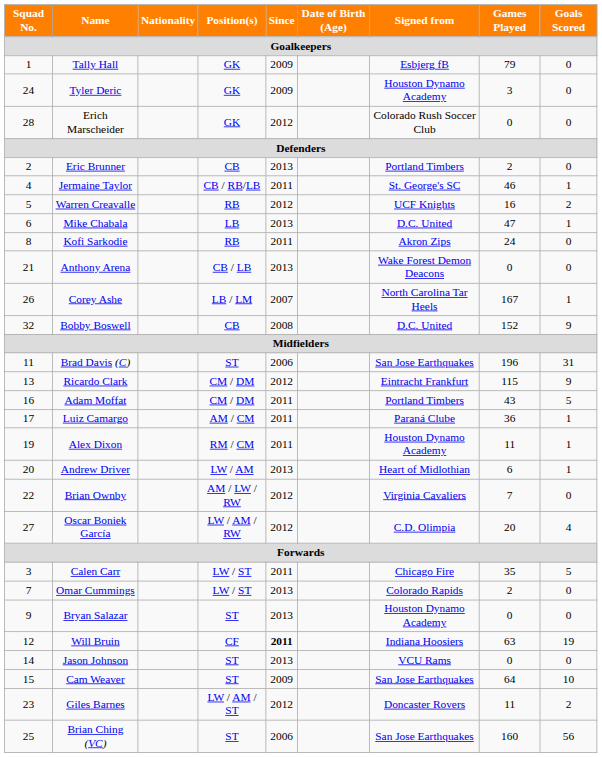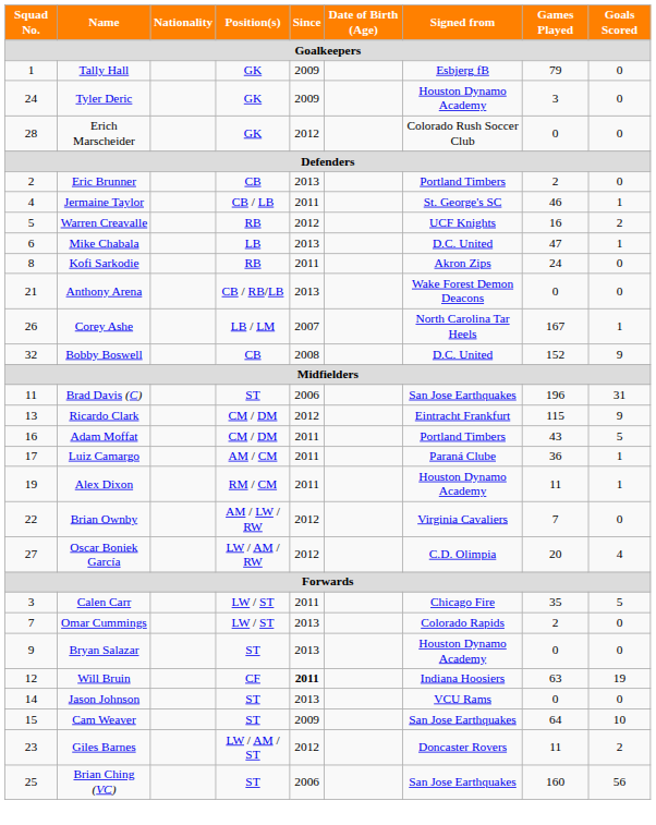 <table class="wikitable" style="text-align:center; font-size:90%; width:85%;">
 <tr>
 <th style="background:#FF8000; color:white; text-align:center;">Squad No.</th>
 <th style="background:#FF8000; color:white; text-align:center;">Name</th>
 <th style="background:#FF8000; color:white; text-align:center;">Nationality</th>
 <th style="background:#FF8000; color:white; text-align:center;">Position(s)</th>
 <th style="background:#FF8000; color:white; text-align:center;">Since</th>
 <th style="background:#FF8000; color:white; text-align:center;">Date of Birth (Age)</th>
 <th style="background:#FF8000; color:white; text-align:center;">Signed from</th>
 <th style="background:#FF8000; color:white; text-align:center;">Games Played</th>
 <th style="background:#FF8000; color:white; text-align:center;">Goals Scored</th>
 </tr>
 <tr>
 <th colspan=9 style="background:#dcdcdc; text-align:center;">Goalkeepers</th>
 </tr>
 <tr>
 <td>1</td>
 <td><a href='#'>Tally Hall</a></td>
 <td></td>
 <td><a href='#'>GK</a></td>
 <td>2009</td>
 <td></td>
 <td> <a href='#'>Esbjerg fB</a></td>
 <td>79</td>
 <td>0</td>
 </tr>
 <tr>
 <td>24</td>
 <td><a href='#'>Tyler Deric</a></td>
 <td></td>
 <td><a href='#'>GK</a></td>
 <td>2009</td>
 <td></td>
 <td> <a href='#'>Houston Dynamo Academy</a></td>
 <td>3</td>
 <td>0</td>
 </tr>
 <tr>
 <td>28</td>
 <td>Erich Marscheider</td>
 <td></td>
 <td><a href='#'>GK</a></td>
 <td>2012</td>
 <td></td>
 <td> Colorado Rush Soccer Club</td>
 <td>0</td>
 <td>0</td>
 </tr>
 <tr>
 <th colspan=9 style="background:#dcdcdc; text-align:center;">Defenders</th>
 </tr>
 <tr>
 <td>2</td>
 <td><a href='#'>Eric Brunner</a></td>
 <td></td>
 <td><a href='#'>CB</a></td>
 <td>2013</td>
 <td></td>
 <td> <a href='#'>Portland Timbers</a></td>
 <td>2</td>
 <td>0</td>
 </tr>
 <tr>
 <td>4</td>
 <td><a href='#'>Jermaine Taylor</a></td>
 <td></td>
-<td><a href='#'>CB</a> / <a href='#'>RB</a>/<a href='#'>LB</a></td>
+<td><a href='#'>CB</a> / <a href='#'>LB</a></td>
 <td>2011</td>
 <td></td>
 <td> <a href='#'>St. George's SC</a></td>
 <td>46</td>
 <td>1</td>
 </tr>
 <tr>
 <td>5</td>
 <td><a href='#'>Warren Creavalle</a></td>
 <td></td>
 <td><a href='#'>RB</a></td>
 <td>2012</td>
 <td></td>
 <td> <a href='#'>UCF Knights</a></td>
 <td>16</td>
 <td>2</td>
 </tr>
 <tr>
 <td>6</td>
 <td><a href='#'>Mike Chabala</a></td>
 <td></td>
 <td><a href='#'>LB</a></td>
 <td>2013</td>
 <td></td>
 <td> <a href='#'>D.C. United</a></td>
 <td>47</td>
 <td>1</td>
 </tr>
 <tr>
 <td>8</td>
 <td><a href='#'>Kofi Sarkodie</a></td>
 <td></td>
 <td><a href='#'>RB</a></td>
 <td>2011</td>
 <td></td>
 <td> <a href='#'>Akron Zips</a></td>
 <td>24</td>
 <td>0</td>
 </tr>
 <tr>
 <td>21</td>
 <td><a href='#'>Anthony Arena</a></td>
 <td></td>
-<td><a href='#'>CB</a> / <a href='#'>LB</a></td>
+<td><a href='#'>CB</a> / <a href='#'>RB</a>/<a href='#'>LB</a></td>
 <td>2013</td>
 <td></td>
 <td> <a href='#'>Wake Forest Demon Deacons</a></td>
 <td>0</td>
 <td>0</td>
 </tr>
 <tr>
 <td>26</td>
 <td><a href='#'>Corey Ashe</a></td>
 <td></td>
 <td><a href='#'>LB</a> / <a href='#'>LM</a></td>
 <td>2007</td>
 <td></td>
 <td> <a href='#'>North Carolina Tar Heels</a></td>
 <td>167</td>
 <td>1</td>
 </tr>
 <tr>
 <td>32</td>
 <td><a href='#'>Bobby Boswell</a></td>
 <td></td>
 <td><a href='#'>CB</a></td>
 <td>2008</td>
 <td></td>
 <td> <a href='#'>D.C. United</a></td>
 <td>152</td>
 <td>9</td>
 </tr>
 <tr>
 <th colspan=9 style="background:#dcdcdc; text-align:center;">Midfielders</th>
 </tr>
 <tr>
 <td>11</td>
 <td><a href='#'>Brad Davis</a> <em>(<a href='#'>C</a>)</em></td>
 <td></td>
 <td><a href='#'>ST</a></td>
 <td>2006</td>
 <td></td>
 <td> <a href='#'>San Jose Earthquakes</a></td>
 <td>196</td>
 <td>31</td>
 </tr>
 <tr>
 <td>13</td>
 <td><a href='#'>Ricardo Clark</a></td>
 <td></td>
 <td><a href='#'>CM</a> / <a href='#'>DM</a></td>
 <td>2012</td>
 <td></td>
 <td> <a href='#'>Eintracht Frankfurt</a></td>
 <td>115</td>
 <td>9</td>
 </tr>
 <tr>
 <td>16</td>
 <td><a href='#'>Adam Moffat</a></td>
 <td></td>
 <td><a href='#'>CM</a> / <a href='#'>DM</a></td>
 <td>2011</td>
 <td></td>
 <td> <a href='#'>Portland Timbers</a></td>
 <td>43</td>
 <td>5</td>
 </tr>
 <tr>
 <td>17</td>
 <td><a href='#'>Luiz Camargo</a></td>
 <td></td>
 <td><a href='#'>AM</a> / <a href='#'>CM</a></td>
 <td>2011</td>
 <td></td>
 <td> <a href='#'>Paraná Clube</a></td>
 <td>36</td>
 <td>1</td>
 </tr>
 <tr>
 <td>19</td>
 <td><a href='#'>Alex Dixon</a></td>
 <td></td>
 <td><a href='#'>RM</a> / <a href='#'>CM</a></td>
 <td>2011</td>
 <td></td>
 <td> <a href='#'>Houston Dynamo Academy</a></td>
 <td>11</td>
-<td>1</td>
-</tr>
-<tr>
-<td>20</td>
-<td><a href='#'>Andrew Driver</a></td>
-<td></td>
-<td><a href='#'>LW</a> / <a href='#'>AM</a></td>
-<td>2013</td>
-<td></td>
-<td> <a href='#'>Heart of Midlothian</a></td>
-<td>6</td>
 <td>1</td>
 </tr>
 <tr>
 <td>22</td>
 <td><a href='#'>Brian Ownby</a></td>
 <td></td>
 <td><a href='#'>AM</a> / <a href='#'>LW</a> / <a href='#'>RW</a></td>
 <td>2012</td>
 <td></td>
 <td> <a href='#'>Virginia Cavaliers</a></td>
 <td>7</td>
 <td>0</td>
 </tr>
 <tr>
 <td>27</td>
 <td><a href='#'>Oscar Boniek García</a></td>
 <td></td>
 <td><a href='#'>LW</a> / <a href='#'>AM</a> / <a href='#'>RW</a></td>
 <td>2012</td>
 <td></td>
 <td> <a href='#'>C.D. Olimpia</a></td>
 <td>20</td>
 <td>4</td>
 </tr>
 <tr>
 <th colspan=9 style="background:#dcdcdc; text-align:center;">Forwards</th>
 </tr>
 <tr>
 <td>3</td>
 <td><a href='#'>Calen Carr</a></td>
 <td></td>
 <td><a href='#'>LW</a> / <a href='#'>ST</a></td>
 <td>2011</td>
 <td></td>
 <td> <a href='#'>Chicago Fire</a></td>
 <td>35</td>
 <td>5</td>
 </tr>
 <tr>
 <td>7</td>
 <td><a href='#'>Omar Cummings</a></td>
 <td></td>
 <td><a href='#'>LW</a> / <a href='#'>ST</a></td>
 <td>2013</td>
 <td></td>
 <td> <a href='#'>Colorado Rapids</a></td>
 <td>2</td>
 <td>0</td>
 </tr>
 <tr>
 <td>9</td>
 <td><a href='#'>Bryan Salazar</a></td>
 <td></td>
 <td><a href='#'>ST</a></td>
 <td>2013</td>
 <td></td>
 <td> <a href='#'>Houston Dynamo Academy</a></td>
 <td>0</td>
 <td>0</td>
 </tr>
 <tr>
 <td>12</td>
 <td><a href='#'>Will Bruin</a></td>
 <td></td>
 <td><a href='#'>CF</a></td>
 <td><strong>2011</strong></td>
 <td></td>
 <td> <a href='#'>Indiana Hoosiers</a></td>
 <td>63</td>
 <td>19</td>
 </tr>
 <tr>
 <td>14</td>
 <td><a href='#'>Jason Johnson</a></td>
 <td></td>
 <td><a href='#'>ST</a></td>
 <td>2013</td>
 <td></td>
 <td> <a href='#'>VCU Rams</a></td>
 <td>0</td>
 <td>0</td>
 </tr>
 <tr>
 <td>15</td>
 <td><a href='#'>Cam Weaver</a></td>
 <td></td>
 <td><a href='#'>ST</a></td>
 <td>2009</td>
 <td></td>
 <td> <a href='#'>San Jose Earthquakes</a></td>
 <td>64</td>
 <td>10</td>
 </tr>
 <tr>
 <td>23</td>
 <td><a href='#'>Giles Barnes</a></td>
 <td></td>
 <td><a href='#'>LW</a> / <a href='#'>AM</a> / <a href='#'>ST</a></td>
 <td>2012</td>
 <td></td>
 <td> <a href='#'>Doncaster Rovers</a></td>
 <td>11</td>
 <td>2</td>
 </tr>
 <tr>
 <td>25</td>
 <td><a href='#'>Brian Ching</a> <em>(<a href='#'>VC</a>)</em></td>
 <td></td>
 <td><a href='#'>ST</a></td>
 <td>2006</td>
 <td></td>
 <td> <a href='#'>San Jose Earthquakes</a></td>
 <td>160</td>
 <td>56</td>
 </tr>
 </table>
